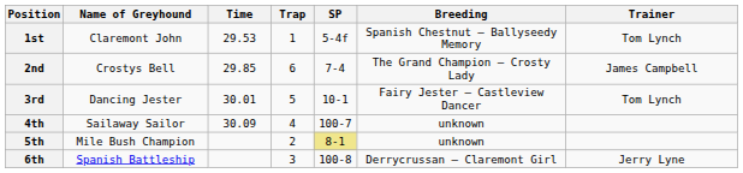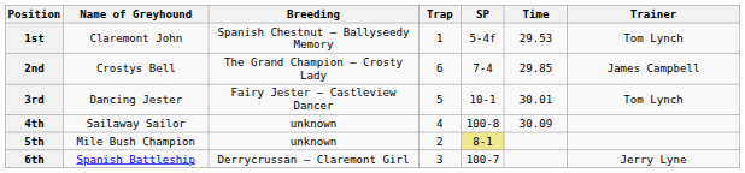 <table class="wikitable" style="text-align:center">
 <tr>
 <th width=50>Position</th>
 <th width=200>Name of Greyhound</th>
-<th width=80>Time</th>
+<th width=300>Breeding</th>
 <th width=50>Trap</th>
 <th width=50>SP</th>
-<th width=300>Breeding</th>
+<th width=80>Time</th>
 <th width=250>Trainer</th>
 </tr>
 <tr>
 <th>1st</th>
 <td>Claremont John</td>
-<td>29.53</td>
+<td>Spanish Chestnut – Ballyseedy Memory</td>
 <td>1</td>
 <td>5-4f</td>
-<td>Spanish Chestnut – Ballyseedy Memory</td>
+<td>29.53</td>
 <td>Tom Lynch</td>
 </tr>
 <tr>
 <th>2nd</th>
 <td>Crostys Bell</td>
-<td>29.85</td>
+<td>The Grand Champion – Crosty Lady</td>
 <td>6</td>
 <td>7-4</td>
-<td>The Grand Champion – Crosty Lady</td>
+<td>29.85</td>
 <td>James Campbell</td>
 </tr>
 <tr>
 <th>3rd</th>
 <td>Dancing Jester</td>
-<td>30.01</td>
+<td>Fairy Jester – Castleview Dancer</td>
 <td>5</td>
 <td>10-1</td>
-<td>Fairy Jester – Castleview Dancer</td>
+<td>30.01</td>
 <td>Tom Lynch</td>
 </tr>
 <tr>
 <th>4th</th>
 <td>Sailaway Sailor</td>
+<td>unknown</td>
+<td>4</td>
+<td>100-8</td>
 <td>30.09</td>
-<td>4</td>
-<td>100-7</td>
-<td>unknown</td>
 <td></td>
 </tr>
 <tr>
 <th>5th</th>
 <td>Mile Bush Champion</td>
-<td></td>
+<td>unknown</td>
 <td>2</td>
 <td style="background: khaki;">8-1</td>
-<td>unknown</td>
+<td></td>
 <td></td>
 </tr>
 <tr>
 <th>6th</th>
 <td><a href='#'>Spanish Battleship</a></td>
+<td>Derrycrussan – Claremont Girl</td>
+<td>3</td>
+<td>100-7</td>
 <td></td>
-<td>3</td>
-<td>100-8</td>
-<td>Derrycrussan – Claremont Girl</td>
 <td>Jerry Lyne</td>
 </tr>
 </table>
